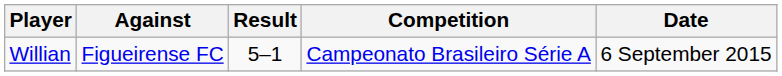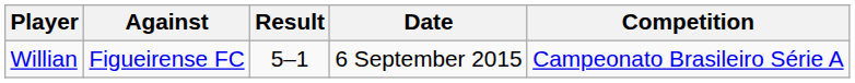 <table class="wikitable sortable">
 <tr>
 <th>Player</th>
 <th>Against</th>
 <th>Result</th>
+<th>Date</th>
 <th>Competition</th>
-<th>Date</th>
 </tr>
 <tr>
 <td> <a href='#'>Willian</a></td>
 <td> <a href='#'>Figueirense FC</a></td>
 <td align=center>5–1</td>
+<td>6 September 2015</td>
 <td align=center><a href='#'>Campeonato Brasileiro Série A</a></td>
-<td>6 September 2015</td>
 </tr>
 </table>
